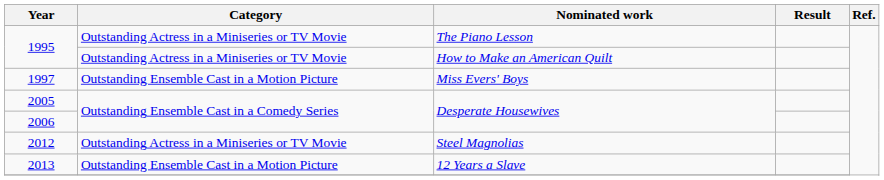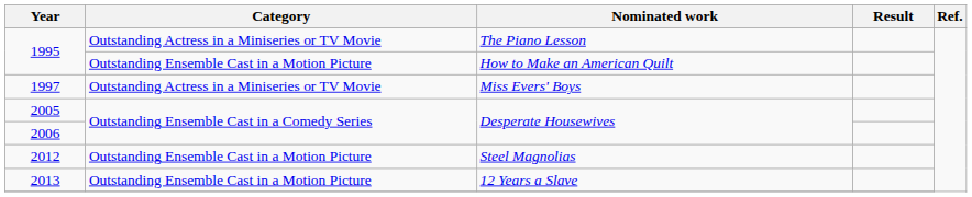 <table class=wikitable>
 <tr>
 <th scope="col" style="width:5em;">Year</th>
 <th scope="col" style="width:26em;">Category</th>
 <th scope="col" style="width:25em;">Nominated work</th>
 <th scope="col" style="width:5em;">Result</th>
 <th>Ref.</th>
 </tr>
 <tr>
 <td style="text-align:center;", rowspan="2"><a href='#'>1995</a></td>
 <td><a href='#'>Outstanding Actress in a Miniseries or TV Movie</a></td>
 <td><em><a href='#'>The Piano Lesson</a></em></td>
 <td></td>
 <td rowspan=10></td>
 </tr>
 <tr>
-<td><a href='#'>Outstanding Actress in a Miniseries or TV Movie</a></td>
+<td><a href='#'>Outstanding Ensemble Cast in a Motion Picture</a></td>
 <td><em><a href='#'>How to Make an American Quilt</a></em></td>
 <td></td>
 </tr>
 <tr>
 <td style="text-align:center;"><a href='#'>1997</a></td>
-<td><a href='#'>Outstanding Ensemble Cast in a Motion Picture</a></td>
+<td><a href='#'>Outstanding Actress in a Miniseries or TV Movie</a></td>
 <td><em><a href='#'>Miss Evers' Boys</a></em></td>
 <td></td>
 </tr>
 <tr>
 <td style="text-align:center;"><a href='#'>2005</a></td>
 <td rowspan="2"><a href='#'>Outstanding Ensemble Cast in a Comedy Series</a></td>
 <td rowspan="2"><em><a href='#'>Desperate Housewives</a></em></td>
 <td></td>
 </tr>
 <tr>
 <td style="text-align:center;"><a href='#'>2006</a></td>
 <td></td>
 </tr>
 <tr>
 <td style="text-align:center;"><a href='#'>2012</a></td>
-<td><a href='#'>Outstanding Actress in a Miniseries or TV Movie</a></td>
+<td><a href='#'>Outstanding Ensemble Cast in a Motion Picture</a></td>
 <td><em><a href='#'>Steel Magnolias</a></em></td>
 <td></td>
 </tr>
 <tr>
 <td style="text-align:center;"><a href='#'>2013</a></td>
 <td><a href='#'>Outstanding Ensemble Cast in a Motion Picture</a></td>
 <td><em><a href='#'>12 Years a Slave</a></em></td>
 <td></td>
 </tr>
 <tr>
 </tr>
 </table>
